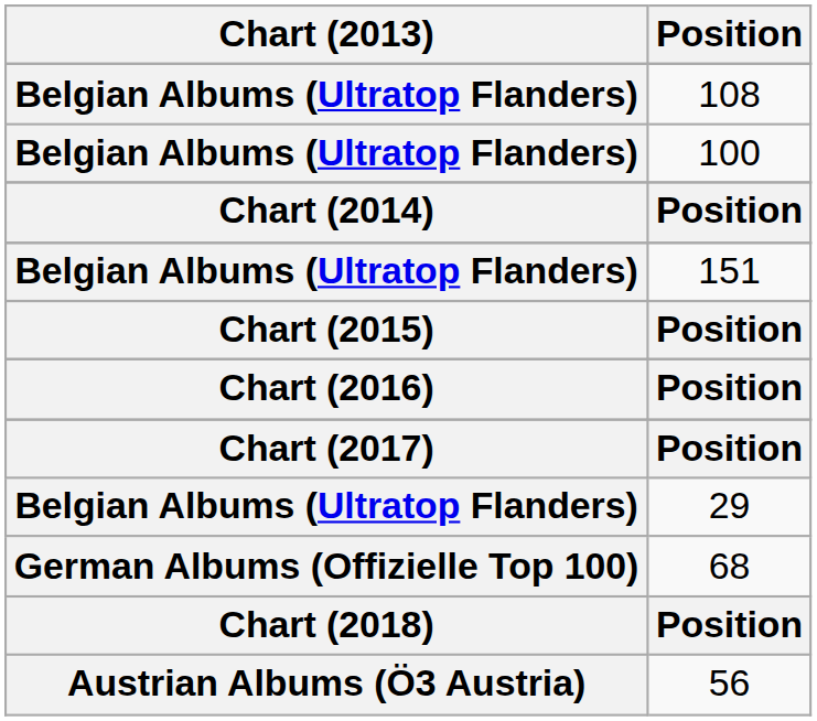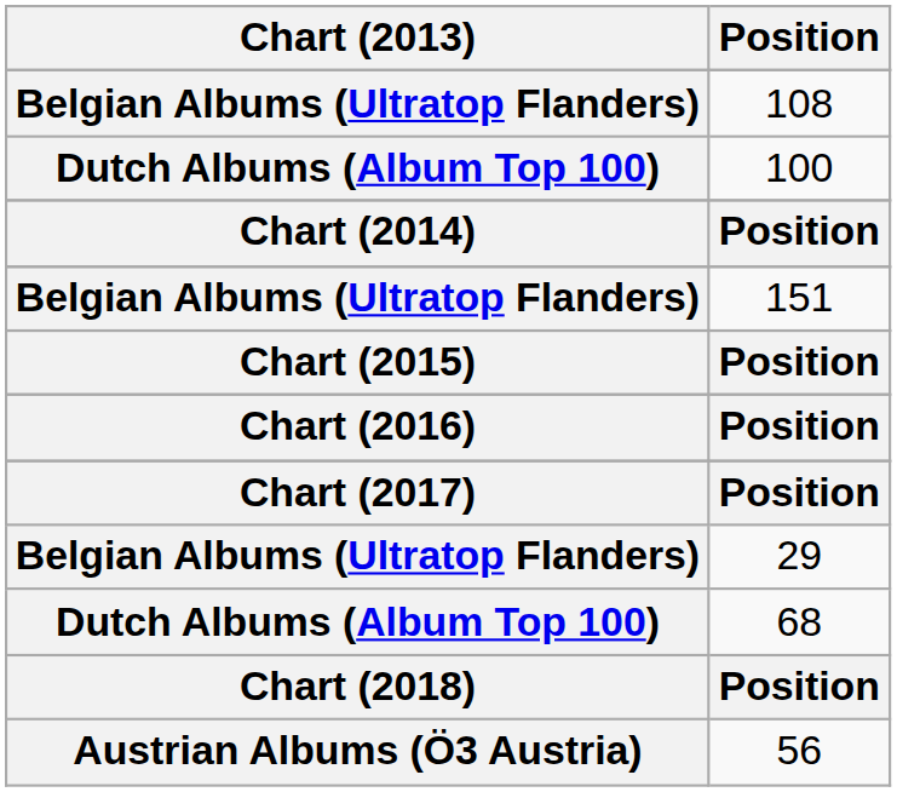 <table class="wikitable sortable plainrowheaders" style="text-align:center">
 <tr>
 <th scope="col">Chart (2013)</th>
 <th scope="col">Position</th>
 </tr>
 <tr>
 </tr>
 <tr>
 <th scope="row">Belgian Albums (<a href='#'>Ultratop</a> Flanders)</th>
 <td>108</td>
 </tr>
 <tr>
-<th scope="row">Belgian Albums (<a href='#'>Ultratop</a> Flanders)</th>
+<th scope="row">Dutch Albums (<a href='#'>Album Top 100</a>)</th>
 <td>100</td>
 </tr>
 <tr>
 </tr>
 <tr>
 </tr>
 <tr>
 <th scope="col">Chart (2014)</th>
 <th scope="col">Position</th>
 </tr>
 <tr>
 </tr>
 <tr>
 <th scope="row">Belgian Albums (<a href='#'>Ultratop</a> Flanders)</th>
 <td>151</td>
 </tr>
 <tr>
 </tr>
 <tr>
 </tr>
 <tr>
 <th scope="col">Chart (2015)</th>
 <th scope="col">Position</th>
 </tr>
 <tr>
 </tr>
 <tr>
 </tr>
 <tr>
 </tr>
 <tr>
 <th scope="col">Chart (2016)</th>
 <th scope="col">Position</th>
 </tr>
 <tr>
 </tr>
 <tr>
 </tr>
 <tr>
 </tr>
 <tr>
 <th scope="col">Chart (2017)</th>
 <th scope="col">Position</th>
 </tr>
 <tr>
 <th scope="row">Belgian Albums (<a href='#'>Ultratop</a> Flanders)</th>
 <td>29</td>
 </tr>
 <tr>
-<th scope="row">German Albums (Offizielle Top 100)</th>
+<th scope="row">Dutch Albums (<a href='#'>Album Top 100</a>)</th>
 <td>68</td>
 </tr>
 <tr>
 <th scope="col">Chart (2018)</th>
 <th scope="col">Position</th>
 </tr>
 <tr>
 <th scope="row">Austrian Albums (Ö3 Austria)</th>
 <td>56</td>
 </tr>
 </table>
